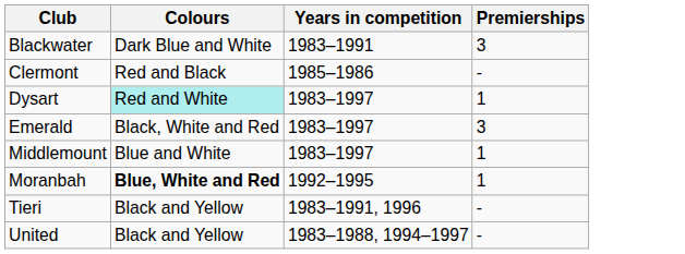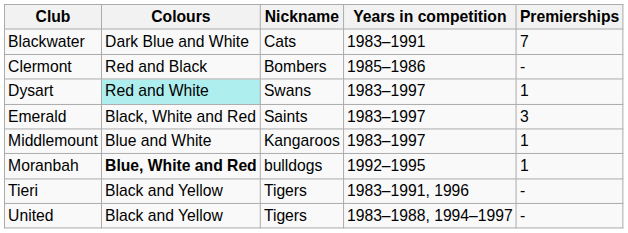 <table class="wikitable">
 <tr>
 <th>Club</th>
 <th>Colours</th>
+<th>Nickname</th>
 <th>Years in competition</th>
 <th>Premierships</th>
 </tr>
 <tr>
 <td>Blackwater</td>
 <td>Dark Blue and White</td>
+<td>Cats</td>
 <td>1983–1991</td>
-<td>3</td>
+<td>7</td>
 </tr>
 <tr>
 <td>Clermont</td>
 <td>Red and Black</td>
+<td>Bombers</td>
 <td>1985–1986</td>
 <td>-</td>
 </tr>
 <tr>
 <td>Dysart</td>
 <td style="background: paleturquoise;">Red and White</td>
+<td>Swans</td>
 <td>1983–1997</td>
 <td>1</td>
 </tr>
 <tr>
 <td>Emerald</td>
 <td>Black, White and Red</td>
+<td>Saints</td>
 <td>1983–1997</td>
 <td>3</td>
 </tr>
 <tr>
 <td>Middlemount</td>
 <td>Blue and White</td>
+<td>Kangaroos</td>
 <td>1983–1997</td>
 <td>1</td>
 </tr>
 <tr>
 <td>Moranbah</td>
 <td><strong>Blue, White and Red</strong></td>
+<td>bulldogs</td>
 <td>1992–1995</td>
 <td>1</td>
 </tr>
 <tr>
 <td>Tieri</td>
 <td>Black and Yellow</td>
+<td>Tigers</td>
 <td>1983–1991, 1996</td>
 <td>-</td>
 </tr>
 <tr>
 <td>United</td>
 <td>Black and Yellow</td>
+<td>Tigers</td>
 <td>1983–1988, 1994–1997</td>
 <td>-</td>
 </tr>
 </table>
